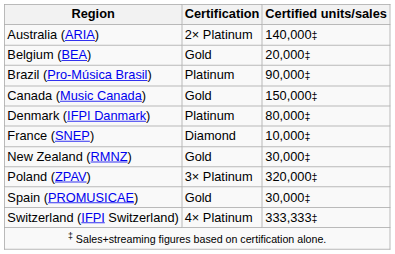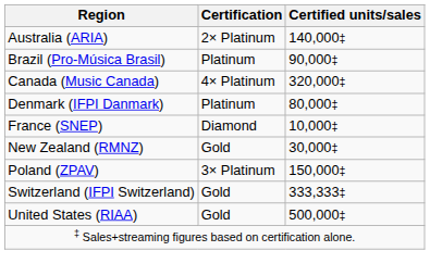 <table class="wikitable sortable">
 <tr>
 <th><strong>Region</strong></th>
 <th><strong>Certification</strong></th>
 <th>Certified units/sales</th>
 </tr>
 <tr>
 <td>Australia (<a href='#'>ARIA</a>)</td>
 <td>2× Platinum</td>
 <td>140,000<small>‡</small></td>
 </tr>
 <tr>
-<td>Belgium (<a href='#'>BEA</a>)</td>
-<td>Gold</td>
-<td>20,000<small>‡</small></td>
-</tr>
-<tr>
 <td>Brazil (<a href='#'>Pro-Música Brasil</a>)</td>
 <td>Platinum</td>
 <td>90,000<small>‡</small></td>
 </tr>
 <tr>
 <td>Canada (<a href='#'>Music Canada</a>)</td>
-<td>Gold</td>
-<td>150,000<small>‡</small></td>
+<td>4× Platinum</td>
+<td>320,000<small>‡</small></td>
 </tr>
 <tr>
 <td>Denmark (<a href='#'>IFPI Danmark</a>)</td>
 <td>Platinum</td>
 <td>80,000<small>‡</small></td>
 </tr>
 <tr>
 <td>France (<a href='#'>SNEP</a>)</td>
 <td>Diamond</td>
 <td>10,000<small>‡</small></td>
 </tr>
 <tr>
 <td>New Zealand (<a href='#'>RMNZ</a>)</td>
 <td>Gold</td>
 <td>30,000<small>‡</small></td>
 </tr>
 <tr>
 <td>Poland (<a href='#'>ZPAV</a>)</td>
 <td>3× Platinum</td>
-<td>320,000<small>‡</small></td>
-</tr>
-<tr>
-<td>Spain (<a href='#'>PROMUSICAE</a>)</td>
-<td>Gold</td>
-<td>30,000<small>‡</small></td>
+<td>150,000<small>‡</small></td>
 </tr>
 <tr>
 <td>Switzerland (<a href='#'>IFPI</a> Switzerland)</td>
-<td>4× Platinum</td>
+<td>Gold</td>
 <td>333,333<small>‡</small></td>
+</tr>
+<tr>
+<td>United States (<a href='#'>RIAA</a>)</td>
+<td>Gold</td>
+<td>500,000<small>‡</small></td>
 </tr>
 <tr>
 <td align="center" colspan="3"><small><sup>‡</sup> Sales+streaming figures based on certification alone.</small></td>
 </tr>
 </table>
